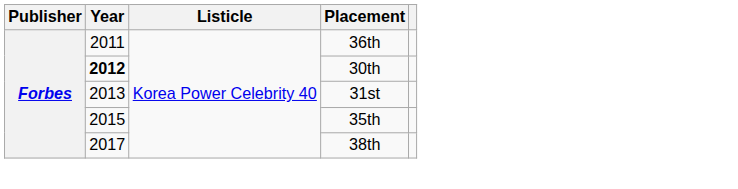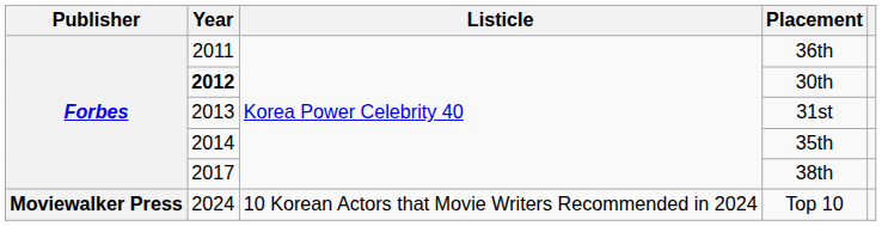 <table class="wikitable plainrowheaders sortable" style="text-align:center">
 <tr>
 <th scope="col">Publisher</th>
 <th scope="col">Year</th>
 <th scope="col">Listicle</th>
 <th scope="col">Placement</th>
 <th scope="col" class="unsortable"></th>
 </tr>
 <tr>
 <th scope="row" rowspan="5"><em><a href='#'>Forbes</a></em></th>
 <td>2011</td>
 <td rowspan="5" style="text-align:left"><a href='#'>Korea Power Celebrity 40</a></td>
 <td>36th</td>
 <td></td>
 </tr>
 <tr>
 <td><strong>2012</strong></td>
 <td>30th</td>
 <td></td>
 </tr>
 <tr>
 <td>2013</td>
 <td>31st</td>
 <td></td>
 </tr>
 <tr>
-<td>2015</td>
+<td>2014</td>
 <td>35th</td>
 <td></td>
 </tr>
 <tr>
 <td>2017</td>
 <td>38th</td>
 <td></td>
 </tr>
+<tr>
+<th scope="row">Moviewalker Press</th>
+<td>2024</td>
+<td style="text-align:left">10 Korean Actors that Movie Writers Recommended in 2024</td>
+<td>Top 10</td>
+<td></td>
+</tr>
 </table>
